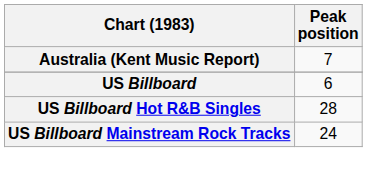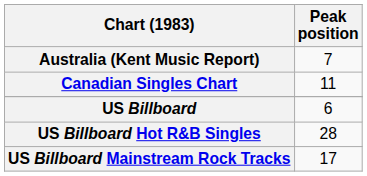 <table class="wikitable sortable plainrowheaders">
 <tr>
 <th>Chart (1983)</th>
 <th>Peak<br>position</th>
 </tr>
 <tr>
 <th scope="row">Australia (Kent Music Report)</th>
 <td align="center">7</td>
+</tr>
+<tr>
+<th scope="row"><a href='#'>Canadian Singles Chart</a></th>
+<td align="center">11</td>
 </tr>
 <tr>
 </tr>
 <tr>
 </tr>
 <tr>
 <th scope="row">US <em>Billboard</em> </th>
 <td align="center">6</td>
 </tr>
 <tr>
 <th scope="row">US <em>Billboard</em> <a href='#'>Hot R&B Singles</a></th>
 <td align="center">28</td>
 </tr>
 <tr>
 <th scope="row">US <em>Billboard</em> <a href='#'>Mainstream Rock Tracks</a></th>
-<td align="center">24</td>
+<td align="center">17</td>
 </tr>
 </table>
